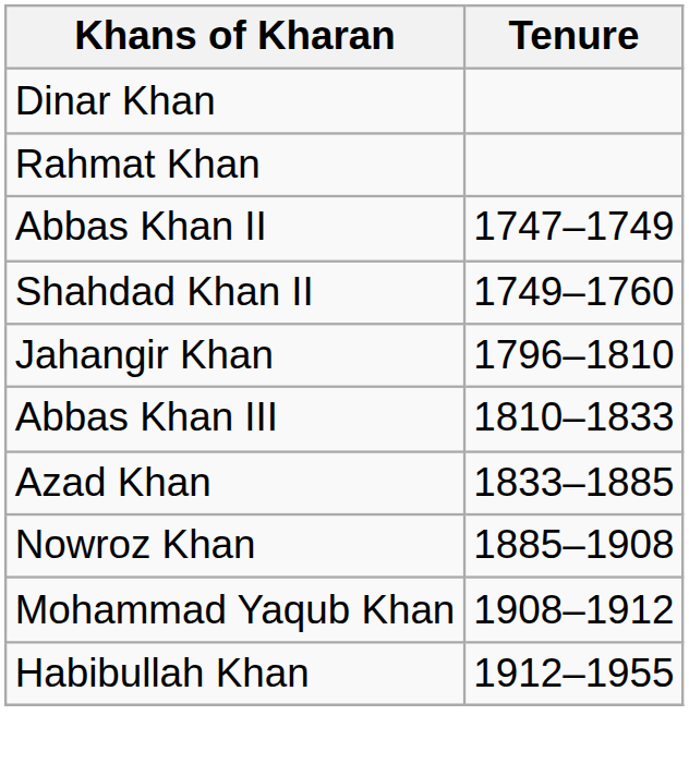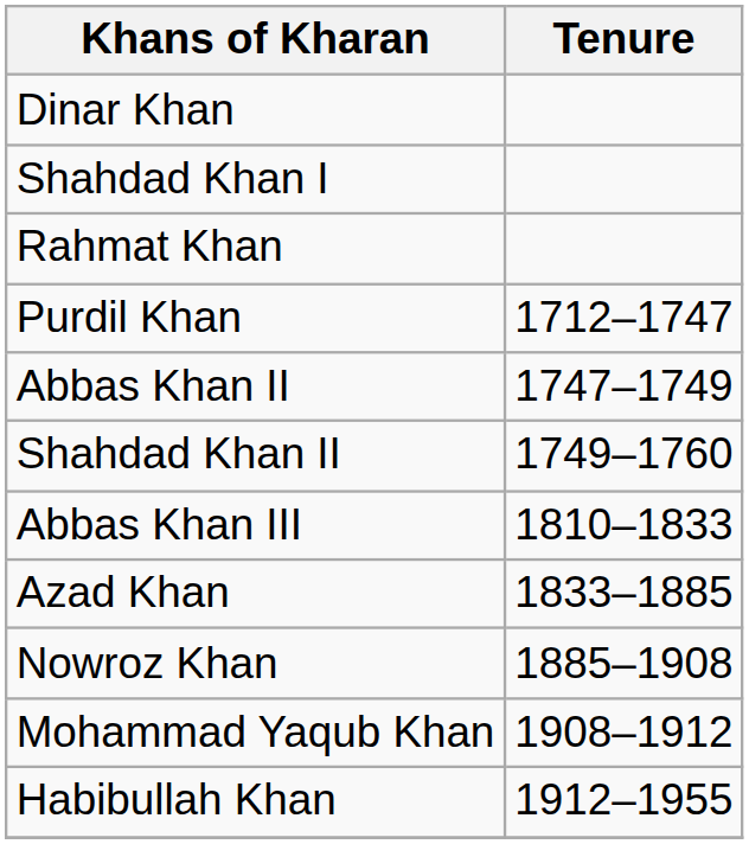 <table class="wikitable">
 <tr>
 <th>Khans of Kharan</th>
 <th>Tenure</th>
 </tr>
 <tr>
 <td>Dinar Khan</td>
 <td></td>
 </tr>
 <tr>
+<td>Shahdad Khan I</td>
+<td></td>
+</tr>
+<tr>
 <td>Rahmat Khan</td>
 <td></td>
+</tr>
+<tr>
+<td>Purdil Khan</td>
+<td>1712–1747</td>
 </tr>
 <tr>
 <td>Abbas Khan II</td>
 <td>1747–1749</td>
 </tr>
 <tr>
 <td>Shahdad Khan II</td>
 <td>1749–1760</td>
-</tr>
-<tr>
-<td>Jahangir Khan</td>
-<td>1796–1810</td>
 </tr>
 <tr>
 <td>Abbas Khan III</td>
 <td>1810–1833</td>
 </tr>
 <tr>
 <td>Azad Khan</td>
 <td>1833–1885</td>
 </tr>
 <tr>
 <td>Nowroz Khan</td>
 <td>1885–1908</td>
 </tr>
 <tr>
 <td>Mohammad Yaqub Khan</td>
 <td>1908–1912</td>
 </tr>
 <tr>
 <td>Habibullah Khan</td>
 <td>1912–1955</td>
 </tr>
 <tr>
 </tr>
 </table>
